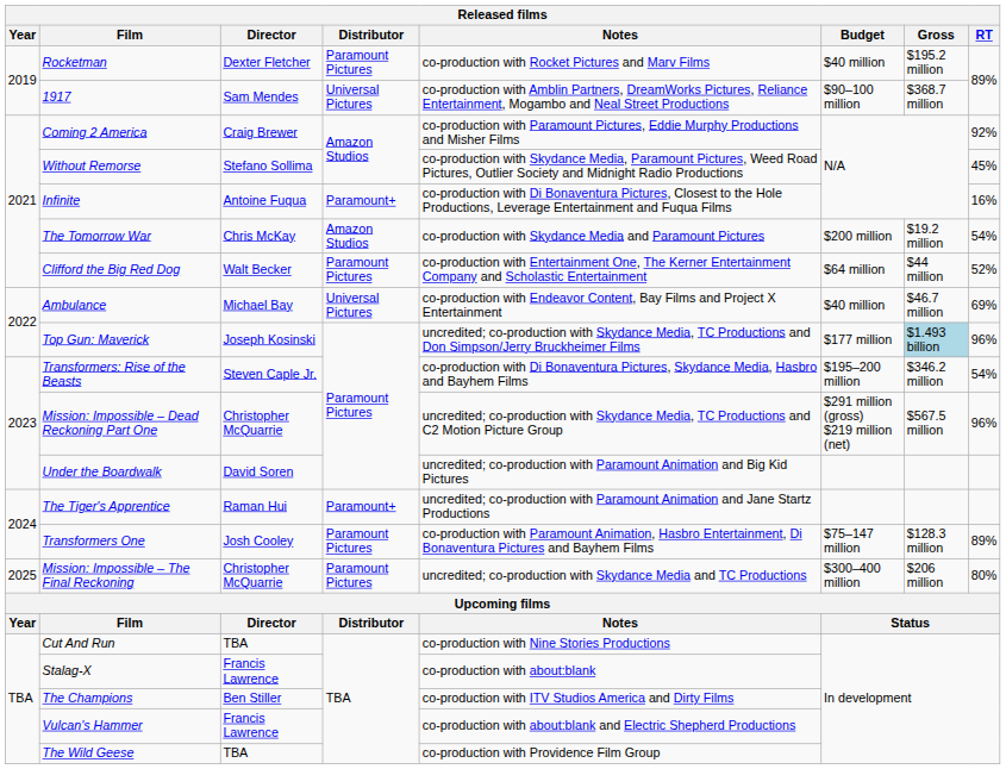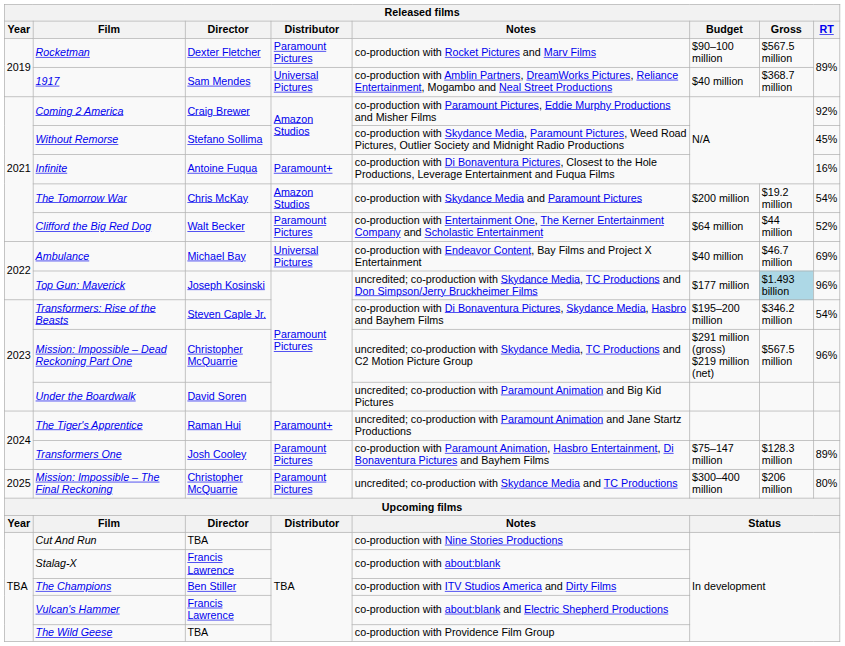 <table class="wikitable">
 <tr>
 <th colspan="8">Released films</th>
 </tr>
 <tr>
 <th>Year</th>
 <th>Film</th>
 <th>Director</th>
 <th>Distributor</th>
 <th>Notes</th>
 <th>Budget</th>
 <th>Gross</th>
 <th><a href='#'>RT</a></th>
 </tr>
 <tr>
 <td rowspan="2">2019</td>
 <td><em><a href='#'>Rocketman</a></em></td>
 <td><a href='#'>Dexter Fletcher</a></td>
 <td><a href='#'>Paramount Pictures</a></td>
 <td>co-production with <a href='#'>Rocket Pictures</a> and <a href='#'>Marv Films</a></td>
-<td>$40 million</td>
-<td>$195.2 million</td>
+<td>$90–100 million</td>
+<td>$567.5 million</td>
 <td rowspan="2">89%</td>
 </tr>
 <tr>
 <td><em><a href='#'>1917</a></em></td>
 <td><a href='#'>Sam Mendes</a></td>
 <td><a href='#'>Universal Pictures</a></td>
 <td>co-production with <a href='#'>Amblin Partners</a>, <a href='#'>DreamWorks Pictures</a>, <a href='#'>Reliance Entertainment</a>, Mogambo and <a href='#'>Neal Street Productions</a></td>
-<td>$90–100 million</td>
+<td>$40 million</td>
 <td>$368.7 million</td>
 </tr>
 <tr>
 <td rowspan="5">2021</td>
 <td><em><a href='#'>Coming 2 America</a></em></td>
 <td><a href='#'>Craig Brewer</a></td>
 <td rowspan="2"><a href='#'>Amazon Studios</a></td>
 <td>co-production with <a href='#'>Paramount Pictures</a>, <a href='#'>Eddie Murphy Productions</a> and Misher Films</td>
 <td rowspan="3" colspan="2">N/A</td>
 <td>92%</td>
 </tr>
 <tr>
 <td><em><a href='#'>Without Remorse</a></em></td>
 <td><a href='#'>Stefano Sollima</a></td>
 <td>co-production with <a href='#'>Skydance Media</a>, <a href='#'>Paramount Pictures</a>, Weed Road Pictures, Outlier Society and Midnight Radio Productions</td>
 <td>45%</td>
 </tr>
 <tr>
 <td><em><a href='#'>Infinite</a></em></td>
 <td><a href='#'>Antoine Fuqua</a></td>
 <td><a href='#'>Paramount+</a></td>
 <td>co-production with <a href='#'>Di Bonaventura Pictures</a>, Closest to the Hole Productions, Leverage Entertainment and Fuqua Films</td>
 <td>16%</td>
 </tr>
 <tr>
 <td><em><a href='#'>The Tomorrow War</a></em></td>
 <td><a href='#'>Chris McKay</a></td>
 <td><a href='#'>Amazon Studios</a></td>
 <td>co-production with <a href='#'>Skydance Media</a> and <a href='#'>Paramount Pictures</a></td>
 <td>$200 million</td>
 <td>$19.2 million</td>
 <td>54%</td>
 </tr>
 <tr>
 <td><em><a href='#'>Clifford the Big Red Dog</a></em></td>
 <td><a href='#'>Walt Becker</a></td>
 <td><a href='#'>Paramount Pictures</a></td>
 <td>co-production with <a href='#'>Entertainment One</a>, <a href='#'>The Kerner Entertainment Company</a> and <a href='#'>Scholastic Entertainment</a></td>
 <td>$64 million</td>
 <td>$44 million</td>
 <td>52%</td>
 </tr>
 <tr>
 <td rowspan="2">2022</td>
 <td><em><a href='#'>Ambulance</a></em></td>
 <td><a href='#'>Michael Bay</a></td>
 <td><a href='#'>Universal Pictures</a></td>
 <td>co-production with <a href='#'>Endeavor Content</a>, Bay Films and Project X Entertainment</td>
 <td>$40 million</td>
 <td>$46.7 million</td>
 <td>69%</td>
 </tr>
 <tr>
 <td><em><a href='#'>Top Gun: Maverick</a></em></td>
 <td><a href='#'>Joseph Kosinski</a></td>
 <td rowspan="4"><a href='#'>Paramount Pictures</a></td>
 <td>uncredited; co-production with <a href='#'>Skydance Media</a>, <a href='#'>TC Productions</a> and <a href='#'>Don Simpson/Jerry Bruckheimer Films</a></td>
 <td>$177 million</td>
 <td style="background: lightblue;">$1.493 billion </td>
 <td>96%</td>
 </tr>
 <tr>
 <td rowspan="3">2023</td>
 <td><em><a href='#'>Transformers: Rise of the Beasts</a></em></td>
 <td><a href='#'>Steven Caple Jr.</a></td>
 <td>co-production with <a href='#'>Di Bonaventura Pictures</a>, <a href='#'>Skydance Media</a>, <a href='#'>Hasbro</a> and Bayhem Films</td>
 <td>$195–200 million</td>
 <td>$346.2 million</td>
 <td>54%</td>
 </tr>
 <tr>
 <td><em><a href='#'>Mission: Impossible – Dead Reckoning Part One</a></em></td>
 <td><a href='#'>Christopher McQuarrie</a></td>
 <td>uncredited; co-production with <a href='#'>Skydance Media</a>, <a href='#'>TC Productions</a> and C2 Motion Picture Group</td>
 <td>$291 million (gross)<br>$219 million (net)</td>
 <td>$567.5 million</td>
 <td>96%</td>
 </tr>
 <tr>
 <td><em><a href='#'>Under the Boardwalk</a></em></td>
 <td><a href='#'>David Soren</a></td>
 <td>uncredited; co-production with <a href='#'>Paramount Animation</a> and Big Kid Pictures</td>
 <td></td>
 <td></td>
 <td></td>
 </tr>
 <tr>
 <td rowspan="2">2024</td>
 <td><em><a href='#'>The Tiger's Apprentice</a></em></td>
 <td><a href='#'>Raman Hui</a></td>
 <td><a href='#'>Paramount+</a></td>
 <td>uncredited; co-production with <a href='#'>Paramount Animation</a> and Jane Startz Productions</td>
 <td></td>
 <td></td>
 <td></td>
 </tr>
 <tr>
 <td><em><a href='#'>Transformers One</a></em></td>
 <td><a href='#'>Josh Cooley</a></td>
 <td><a href='#'>Paramount Pictures</a></td>
 <td>co-production with <a href='#'>Paramount Animation</a>, <a href='#'>Hasbro Entertainment</a>, <a href='#'>Di Bonaventura Pictures</a> and Bayhem Films</td>
 <td>$75–147 million</td>
 <td>$128.3 million</td>
 <td>89%</td>
 </tr>
 <tr>
 <td>2025</td>
 <td><em><a href='#'>Mission: Impossible – The Final Reckoning</a></em></td>
 <td><a href='#'>Christopher McQuarrie</a></td>
 <td><a href='#'>Paramount Pictures</a></td>
 <td>uncredited; co-production with <a href='#'>Skydance Media</a> and <a href='#'>TC Productions</a></td>
 <td>$300–400 million</td>
 <td>$206 million</td>
 <td>80%</td>
 </tr>
 <tr>
 <th colspan="8">Upcoming films</th>
 </tr>
 <tr>
 <th>Year</th>
 <th>Film</th>
 <th>Director</th>
 <th>Distributor</th>
 <th>Notes</th>
 <th colspan="3">Status</th>
 </tr>
 <tr>
 <td rowspan="5">TBA</td>
 <td><em>Cut And Run</em></td>
 <td>TBA</td>
 <td rowspan="5">TBA</td>
 <td>co-production with <a href='#'>Nine Stories Productions</a></td>
 <td colspan="3" rowspan="5">In development</td>
 </tr>
 <tr>
 <td><em>Stalag-X</em></td>
 <td><a href='#'>Francis Lawrence</a></td>
 <td>co-production with <a href='#'>about:blank</a></td>
 </tr>
 <tr>
 <td><em><a href='#'>The Champions</a></em></td>
 <td><a href='#'>Ben Stiller</a></td>
 <td>co-production with <a href='#'>ITV Studios America</a> and <a href='#'>Dirty Films</a></td>
 </tr>
 <tr>
 <td><em><a href='#'>Vulcan's Hammer</a></em></td>
 <td><a href='#'>Francis Lawrence</a></td>
 <td>co-production with <a href='#'>about:blank</a> and <a href='#'>Electric Shepherd Productions</a></td>
 </tr>
 <tr>
 <td><em><a href='#'>The Wild Geese</a></em></td>
 <td>TBA</td>
 <td>co-production with Providence Film Group</td>
 </tr>
 </table>
